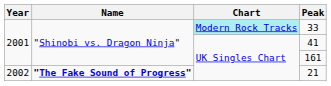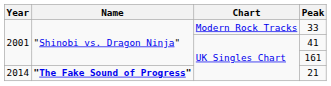 <table class="wikitable">
 <tr>
 <th>Year</th>
 <th>Name</th>
 <th>Chart</th>
 <th>Peak</th>
 </tr>
 <tr>
 <td rowspan="3">2001</td>
 <td rowspan="3">"<a href='#'>Shinobi vs. Dragon Ninja</a>"</td>
-<td style="background: paleturquoise;"><a href='#'>Modern Rock Tracks</a></td>
+<td><a href='#'>Modern Rock Tracks</a></td>
 <td align="center">33</td>
 </tr>
 <tr>
 <td rowspan="3"><a href='#'>UK Singles Chart</a></td>
 <td align="center">41</td>
 </tr>
 <tr>
 <td align="center">161</td>
 </tr>
 <tr>
-<td>2002</td>
+<td>2014</td>
 <td><strong>"<a href='#'>The Fake Sound of Progress</a>"</strong></td>
 <td align="center">21</td>
 </tr>
 </table>
